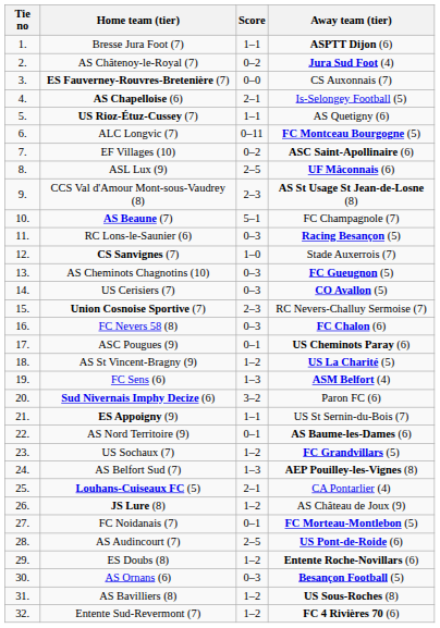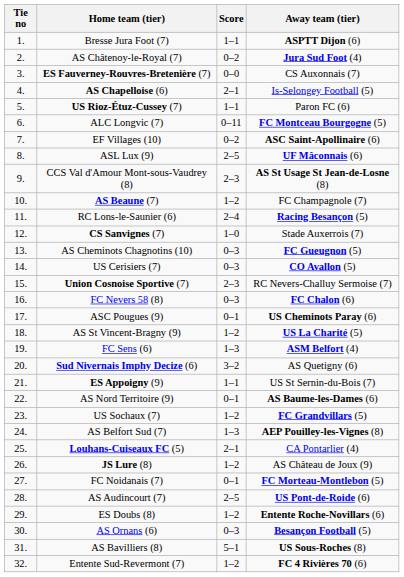 <table class="wikitable" style="text-align: center">
 <tr>
 <th>Tie no</th>
 <th>Home team (tier)</th>
 <th>Score</th>
 <th>Away team (tier)</th>
 </tr>
 <tr>
 <td>1.</td>
 <td>Bresse Jura Foot (7)</td>
 <td>1–1 </td>
 <td><strong>ASPTT Dijon</strong> (6)</td>
 </tr>
 <tr>
 <td>2.</td>
 <td>AS Châtenoy-le-Royal (7)</td>
 <td>0–2</td>
 <td><strong><a href='#'>Jura Sud Foot</a></strong> (4)</td>
 </tr>
 <tr>
 <td>3.</td>
 <td><strong>ES Fauverney-Rouvres-Bretenière</strong> (7)</td>
 <td>0–0 </td>
 <td>CS Auxonnais (7)</td>
 </tr>
 <tr>
 <td>4.</td>
 <td><strong>AS Chapelloise</strong> (6)</td>
 <td>2–1</td>
 <td><a href='#'>Is-Selongey Football</a> (5)</td>
 </tr>
 <tr>
 <td>5.</td>
 <td><strong>US Rioz-Étuz-Cussey</strong> (7)</td>
 <td>1–1 </td>
-<td>AS Quetigny (6)</td>
+<td>Paron FC (6)</td>
 </tr>
 <tr>
 <td>6.</td>
 <td>ALC Longvic (7)</td>
 <td>0–11</td>
 <td><strong><a href='#'>FC Montceau Bourgogne</a></strong> (5)</td>
 </tr>
 <tr>
 <td>7.</td>
 <td>EF Villages (10)</td>
 <td>0–2</td>
 <td><strong>ASC Saint-Apollinaire</strong> (6)</td>
 </tr>
 <tr>
 <td>8.</td>
 <td>ASL Lux (9)</td>
 <td>2–5</td>
 <td><strong><a href='#'>UF Mâconnais</a></strong> (6)</td>
 </tr>
 <tr>
 <td>9.</td>
 <td>CCS Val d'Amour Mont-sous-Vaudrey (8)</td>
 <td>2–3</td>
 <td><strong>AS St Usage St Jean-de-Losne</strong> (8)</td>
 </tr>
 <tr>
 <td>10.</td>
 <td><strong><a href='#'>AS Beaune</a></strong> (7)</td>
-<td>5–1</td>
+<td>1–2</td>
 <td>FC Champagnole (7)</td>
 </tr>
 <tr>
 <td>11.</td>
 <td>RC Lons-le-Saunier (6)</td>
-<td>0–3</td>
+<td>2–4 </td>
 <td><strong><a href='#'>Racing Besançon</a></strong> (5)</td>
 </tr>
 <tr>
 <td>12.</td>
 <td><strong>CS Sanvignes</strong> (7)</td>
 <td>1–0</td>
 <td>Stade Auxerrois (7)</td>
 </tr>
 <tr>
 <td>13.</td>
 <td>AS Cheminots Chagnotins (10)</td>
 <td>0–3</td>
 <td><strong><a href='#'>FC Gueugnon</a></strong> (5)</td>
 </tr>
 <tr>
 <td>14.</td>
 <td>US Cerisiers (7)</td>
 <td>0–3</td>
 <td><strong><a href='#'>CO Avallon</a></strong> (5)</td>
 </tr>
 <tr>
 <td>15.</td>
 <td><strong>Union Cosnoise Sportive</strong> (7)</td>
 <td>2–3</td>
 <td>RC Nevers-Challuy Sermoise (7)</td>
 </tr>
 <tr>
 <td>16.</td>
 <td><a href='#'>FC Nevers 58</a> (8)</td>
 <td>0–3</td>
 <td><strong><a href='#'>FC Chalon</a></strong> (6)</td>
 </tr>
 <tr>
 <td>17.</td>
 <td>ASC Pougues (9)</td>
 <td>0–1</td>
 <td><strong>US Cheminots Paray</strong> (6)</td>
 </tr>
 <tr>
 <td>18.</td>
 <td>AS St Vincent-Bragny (9)</td>
 <td>1–2</td>
 <td><strong><a href='#'>US La Charité</a></strong> (5)</td>
 </tr>
 <tr>
 <td>19.</td>
 <td><a href='#'>FC Sens</a> (6)</td>
 <td>1–3</td>
 <td><strong><a href='#'>ASM Belfort</a></strong> (4)</td>
 </tr>
 <tr>
 <td>20.</td>
 <td><strong><a href='#'>Sud Nivernais Imphy Decize</a></strong> (6)</td>
 <td>3–2</td>
-<td>Paron FC (6)</td>
+<td>AS Quetigny (6)</td>
 </tr>
 <tr>
 <td>21.</td>
 <td><strong>ES Appoigny</strong> (9)</td>
 <td>1–1 </td>
 <td>US St Sernin-du-Bois (7)</td>
 </tr>
 <tr>
 <td>22.</td>
 <td>AS Nord Territoire (9)</td>
 <td>0–1</td>
 <td><strong>AS Baume-les-Dames</strong> (6)</td>
 </tr>
 <tr>
 <td>23.</td>
 <td>US Sochaux (7)</td>
 <td>1–2</td>
 <td><strong><a href='#'>FC Grandvillars</a></strong> (5)</td>
 </tr>
 <tr>
 <td>24.</td>
 <td>AS Belfort Sud (7)</td>
 <td>1–3</td>
 <td><strong>AEP Pouilley-les-Vignes</strong> (8)</td>
 </tr>
 <tr>
 <td>25.</td>
 <td><strong><a href='#'>Louhans-Cuiseaux FC</a></strong> (5)</td>
 <td>2–1</td>
 <td><a href='#'>CA Pontarlier</a> (4)</td>
 </tr>
 <tr>
 <td>26.</td>
 <td><strong>JS Lure</strong> (8)</td>
 <td>1–2</td>
 <td>AS Château de Joux (9)</td>
 </tr>
 <tr>
 <td>27.</td>
 <td>FC Noidanais (7)</td>
 <td>0–1</td>
 <td><strong><a href='#'>FC Morteau-Montlebon</a></strong> (5)</td>
 </tr>
 <tr>
 <td>28.</td>
 <td>AS Audincourt (7)</td>
 <td>2–5</td>
 <td><strong><a href='#'>US Pont-de-Roide</a></strong> (6)</td>
 </tr>
 <tr>
 <td>29.</td>
 <td>ES Doubs (8)</td>
 <td>1–2</td>
 <td><strong>Entente Roche-Novillars</strong> (6)</td>
 </tr>
 <tr>
 <td>30.</td>
 <td><a href='#'>AS Ornans</a> (6)</td>
 <td>0–3</td>
 <td><strong><a href='#'>Besançon Football</a></strong> (5)</td>
 </tr>
 <tr>
 <td>31.</td>
 <td>AS Bavilliers (8)</td>
-<td>1–2</td>
+<td>5–1</td>
 <td><strong>US Sous-Roches</strong> (8)</td>
 </tr>
 <tr>
 <td>32.</td>
 <td>Entente Sud-Revermont (7)</td>
 <td>1–2 </td>
 <td><strong>FC 4 Rivières 70</strong> (6)</td>
 </tr>
 </table>
